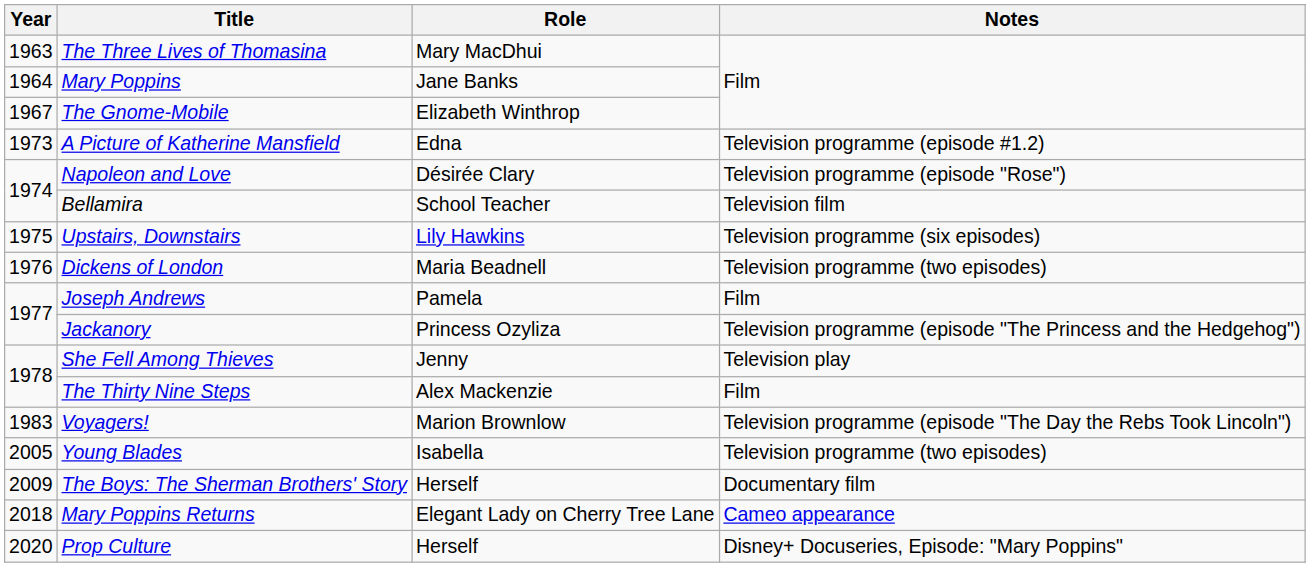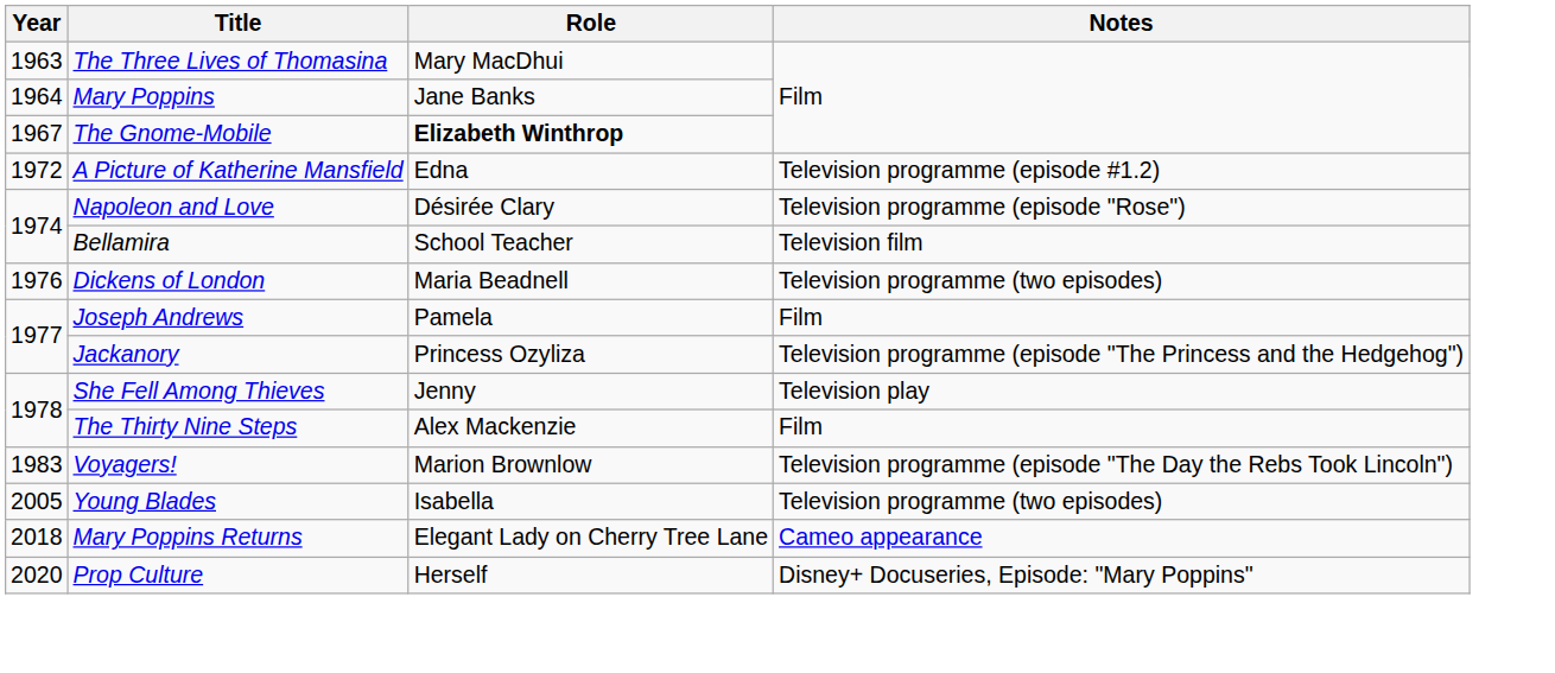 <table class="wikitable sortable">
 <tr>
 <th scope="col">Year</th>
 <th scope="col">Title</th>
 <th scope="col">Role</th>
 <th scope="col" class="unsortable">Notes</th>
 </tr>
 <tr>
 <td>1963</td>
 <td><em><a href='#'>The Three Lives of Thomasina</a></em></td>
 <td>Mary MacDhui</td>
 <td rowspan="3">Film</td>
 </tr>
 <tr>
 <td>1964</td>
 <td><em><a href='#'>Mary Poppins</a></em></td>
 <td>Jane Banks</td>
 </tr>
 <tr>
 <td>1967</td>
 <td><em><a href='#'>The Gnome-Mobile</a></em></td>
-<td>Elizabeth Winthrop</td>
+<td><strong>Elizabeth Winthrop</strong></td>
 </tr>
 <tr>
-<td>1973</td>
+<td>1972</td>
 <td><em><a href='#'>A Picture of Katherine Mansfield</a></em></td>
 <td>Edna</td>
 <td>Television programme (episode #1.2)</td>
 </tr>
 <tr>
 <td rowspan="2">1974</td>
 <td><em><a href='#'>Napoleon and Love</a></em></td>
 <td>Désirée Clary</td>
 <td>Television programme (episode "Rose")</td>
 </tr>
 <tr>
 <td><em>Bellamira</em></td>
 <td>School Teacher</td>
 <td>Television film</td>
-</tr>
-<tr>
-<td>1975</td>
-<td><em><a href='#'>Upstairs, Downstairs</a></em></td>
-<td><a href='#'>Lily Hawkins</a></td>
-<td>Television programme (six episodes)</td>
 </tr>
 <tr>
 <td>1976</td>
 <td><em><a href='#'>Dickens of London</a></em></td>
 <td>Maria Beadnell</td>
 <td>Television programme (two episodes)</td>
 </tr>
 <tr>
 <td rowspan="2">1977</td>
 <td><em><a href='#'>Joseph Andrews</a></em></td>
 <td>Pamela</td>
 <td>Film</td>
 </tr>
 <tr>
 <td><em><a href='#'>Jackanory</a></em></td>
 <td>Princess Ozyliza</td>
 <td>Television programme (episode "The Princess and the Hedgehog")</td>
 </tr>
 <tr>
 <td rowspan="2">1978</td>
 <td><em><a href='#'>She Fell Among Thieves</a></em></td>
 <td>Jenny</td>
 <td>Television play</td>
 </tr>
 <tr>
 <td><em><a href='#'>The Thirty Nine Steps</a></em></td>
 <td>Alex Mackenzie</td>
 <td>Film</td>
 </tr>
 <tr>
 <td>1983</td>
 <td><em><a href='#'>Voyagers!</a></em></td>
 <td>Marion Brownlow</td>
 <td>Television programme (episode "The Day the Rebs Took Lincoln")</td>
 </tr>
 <tr>
 <td>2005</td>
 <td><em><a href='#'>Young Blades</a></em></td>
 <td>Isabella</td>
 <td>Television programme (two episodes)</td>
 </tr>
 <tr>
-<td>2009</td>
-<td><em><a href='#'>The Boys: The Sherman Brothers' Story</a></em></td>
-<td>Herself</td>
-<td>Documentary film</td>
-</tr>
-<tr>
 <td>2018</td>
 <td><em><a href='#'>Mary Poppins Returns</a></em></td>
 <td>Elegant Lady on Cherry Tree Lane</td>
 <td><a href='#'>Cameo appearance</a></td>
 </tr>
 <tr>
 <td>2020</td>
 <td><em><a href='#'>Prop Culture</a></em></td>
 <td>Herself</td>
 <td>Disney+ Docuseries, Episode: "Mary Poppins"</td>
 </tr>
 </table>
